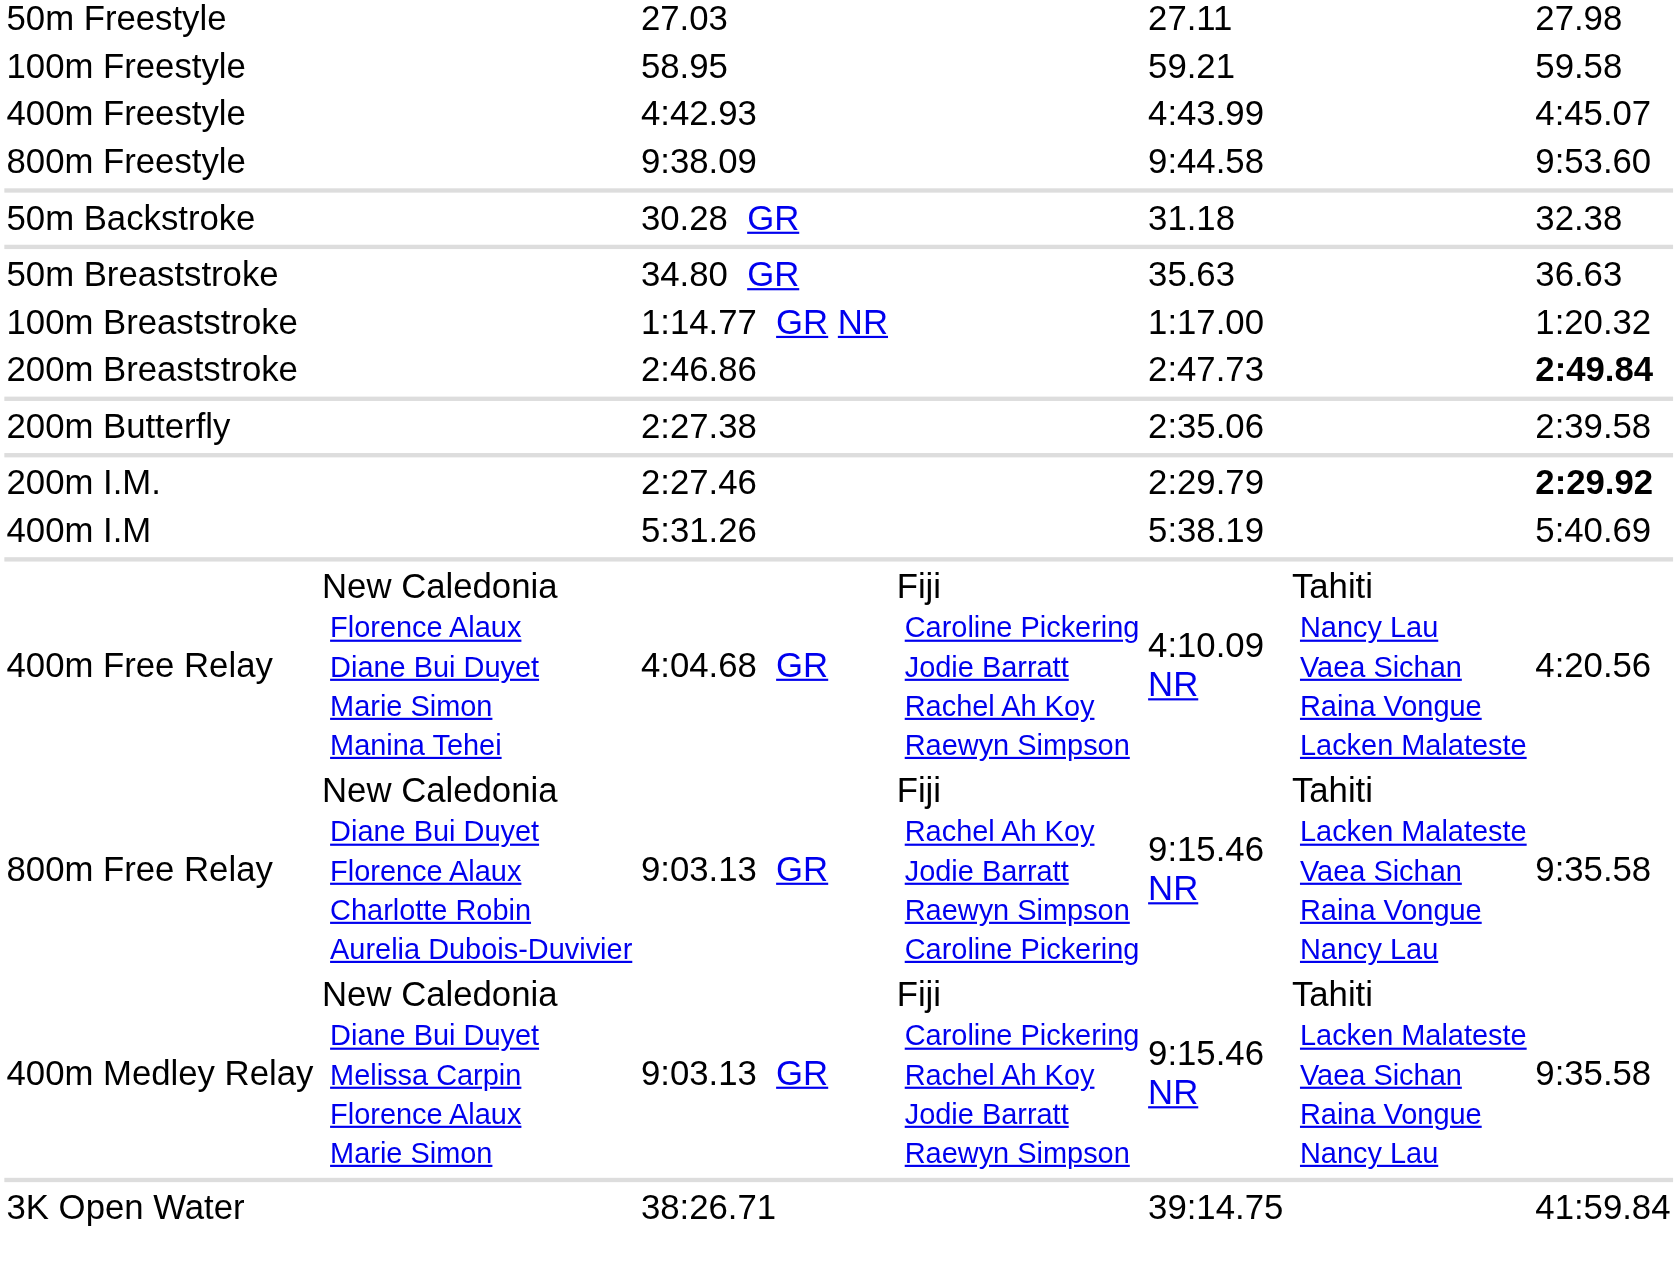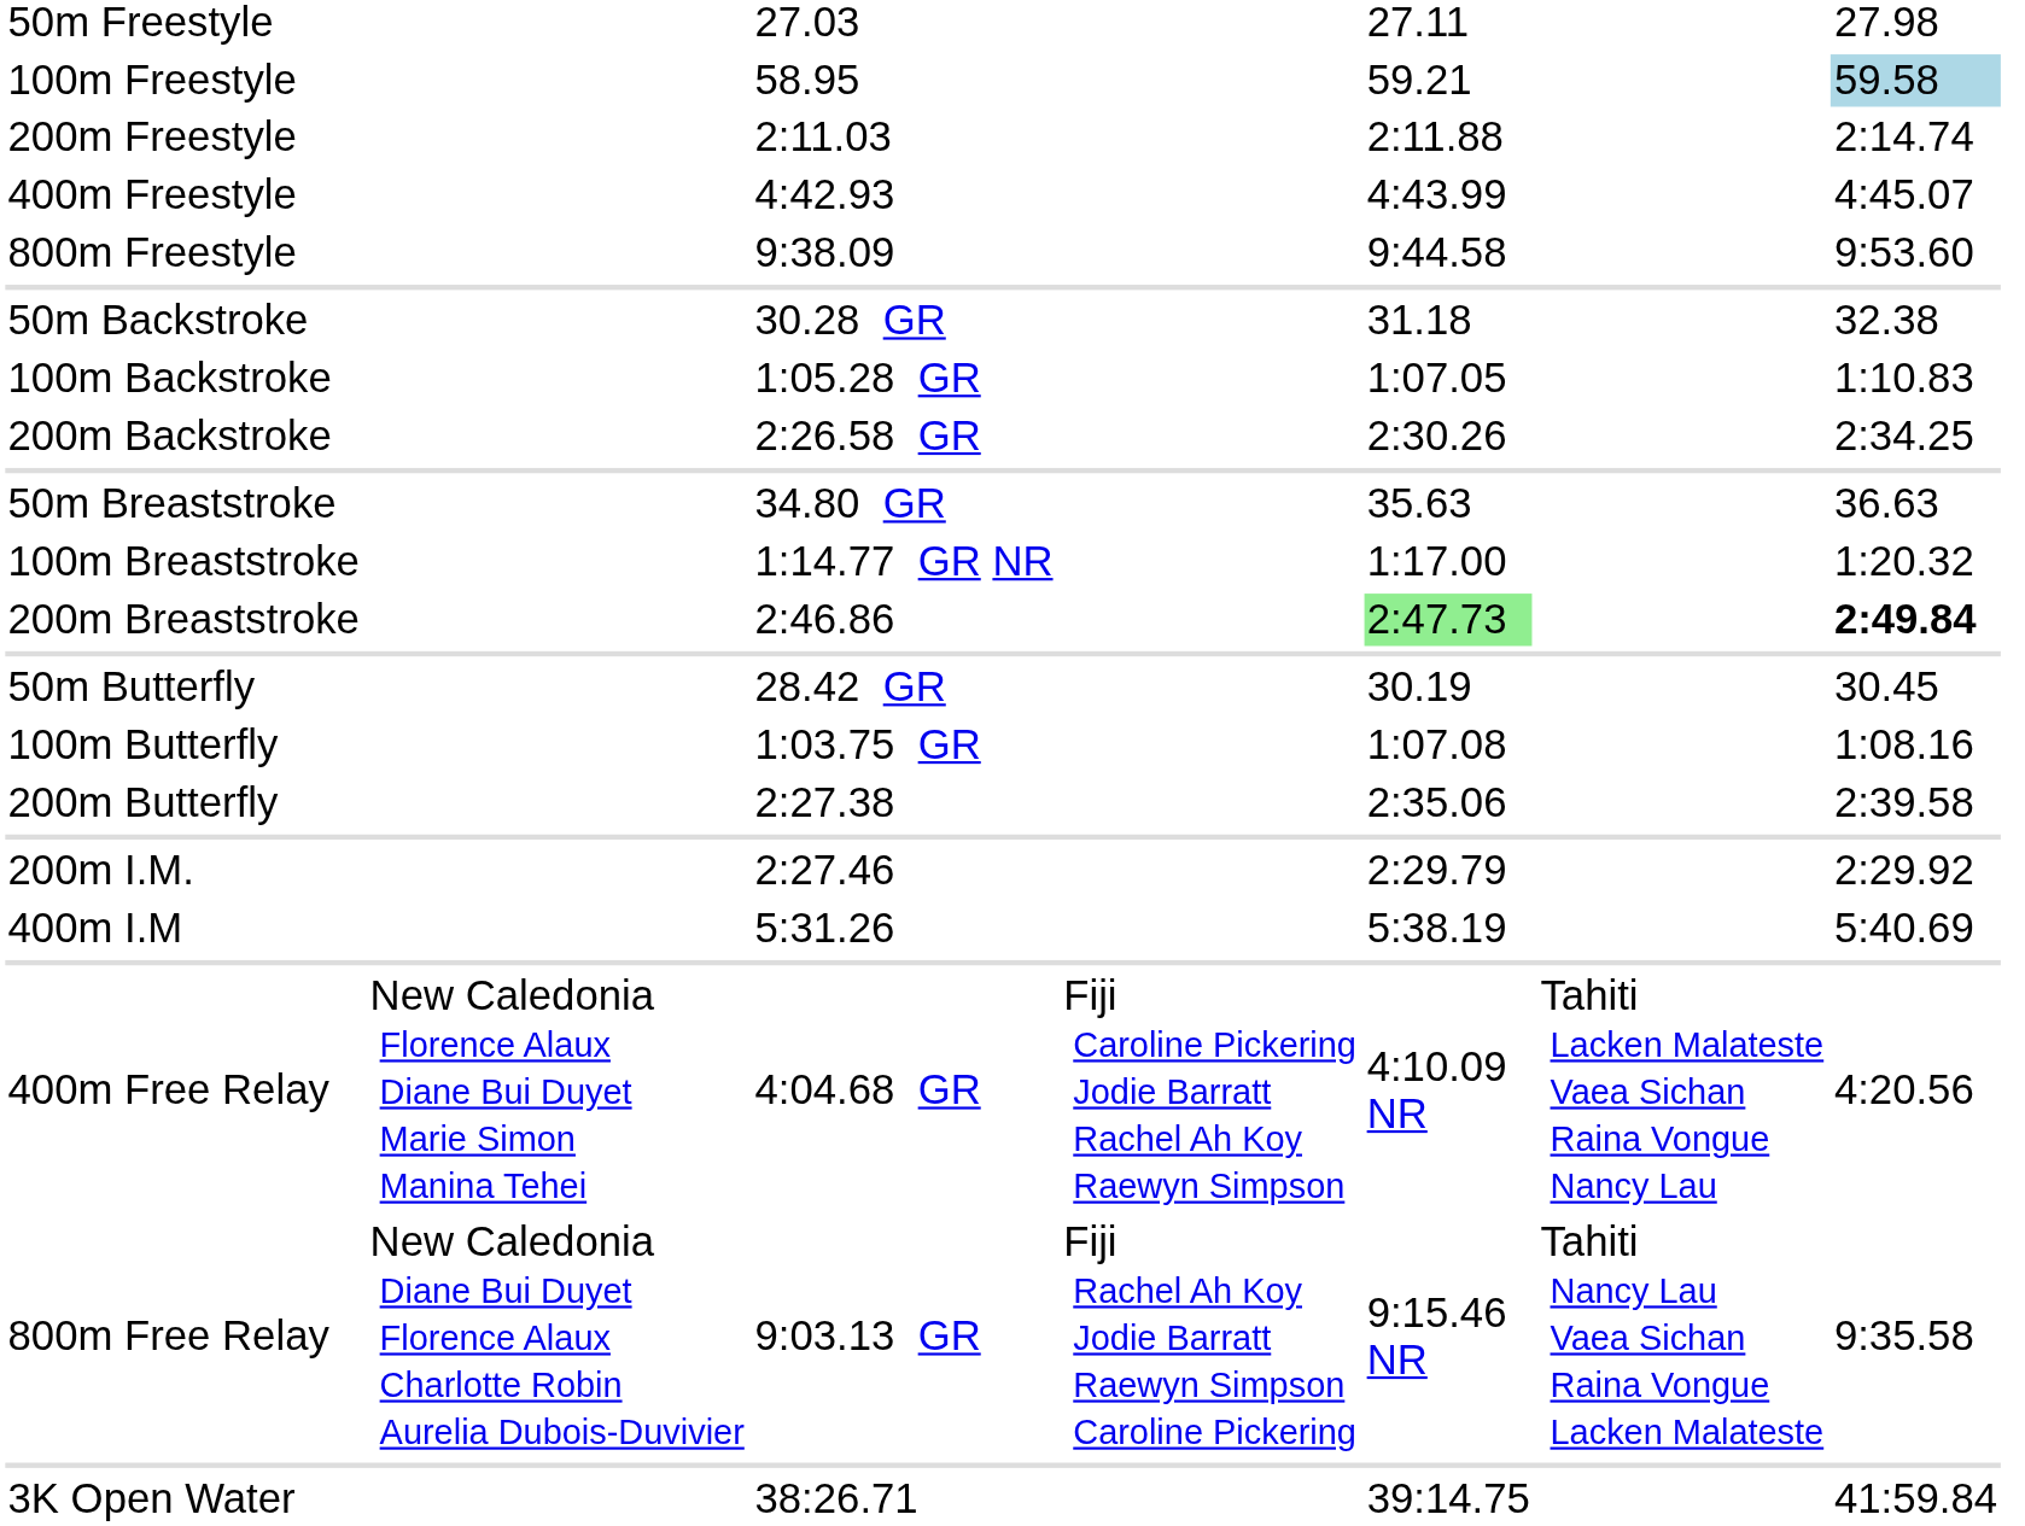 <table>
 <tr>
 <td>50m Freestyle</td>
 <td></td>
 <td>27.03</td>
 <td></td>
 <td>27.11</td>
 <td></td>
 <td>27.98</td>
 </tr>
 <tr>
 <td>100m Freestyle</td>
 <td></td>
 <td>58.95</td>
 <td></td>
 <td>59.21</td>
 <td></td>
-<td>59.58</td>
+<td style="background: lightblue;">59.58</td>
+</tr>
+<tr>
+<td>200m Freestyle</td>
+<td></td>
+<td>2:11.03</td>
+<td></td>
+<td>2:11.88</td>
+<td></td>
+<td>2:14.74</td>
 </tr>
 <tr>
 <td>400m Freestyle</td>
 <td></td>
 <td>4:42.93</td>
 <td></td>
 <td>4:43.99</td>
 <td></td>
 <td>4:45.07</td>
 </tr>
 <tr>
 <td>800m Freestyle</td>
 <td></td>
 <td>9:38.09</td>
 <td></td>
 <td>9:44.58</td>
 <td></td>
 <td>9:53.60</td>
 </tr>
 <tr bgcolor=#DDDDDD>
 <td colspan=7></td>
 </tr>
 <tr>
 <td>50m Backstroke</td>
 <td></td>
 <td>30.28  <a href='#'>GR</a></td>
 <td></td>
 <td>31.18</td>
 <td></td>
 <td>32.38</td>
 </tr>
+<tr>
+<td>100m Backstroke</td>
+<td></td>
+<td>1:05.28  <a href='#'>GR</a></td>
+<td></td>
+<td>1:07.05</td>
+<td></td>
+<td>1:10.83</td>
+</tr>
+<tr>
+<td>200m Backstroke</td>
+<td></td>
+<td>2:26.58  <a href='#'>GR</a></td>
+<td></td>
+<td>2:30.26</td>
+<td></td>
+<td>2:34.25</td>
+</tr>
 <tr bgcolor=#DDDDDD>
 <td colspan=7></td>
 </tr>
 <tr>
 <td>50m Breaststroke</td>
 <td></td>
 <td>34.80  <a href='#'>GR</a></td>
 <td></td>
 <td>35.63</td>
 <td></td>
 <td>36.63</td>
 </tr>
 <tr>
 <td>100m Breaststroke</td>
 <td></td>
 <td>1:14.77  <a href='#'>GR</a> <a href='#'>NR</a></td>
 <td></td>
 <td>1:17.00</td>
 <td></td>
 <td>1:20.32</td>
 </tr>
 <tr>
 <td>200m Breaststroke</td>
 <td></td>
 <td>2:46.86</td>
 <td></td>
-<td>2:47.73</td>
+<td style="background: lightgreen;">2:47.73</td>
 <td></td>
 <td><strong>2:49.84</strong></td>
 </tr>
 <tr bgcolor=#DDDDDD>
 <td colspan=7></td>
+</tr>
+<tr>
+<td>50m Butterfly</td>
+<td></td>
+<td>28.42  <a href='#'>GR</a></td>
+<td></td>
+<td>30.19</td>
+<td></td>
+<td>30.45</td>
+</tr>
+<tr>
+<td>100m Butterfly</td>
+<td></td>
+<td>1:03.75  <a href='#'>GR</a></td>
+<td></td>
+<td>1:07.08</td>
+<td></td>
+<td>1:08.16</td>
 </tr>
 <tr>
 <td>200m Butterfly</td>
 <td></td>
 <td>2:27.38</td>
 <td></td>
 <td>2:35.06</td>
 <td></td>
 <td>2:39.58</td>
 </tr>
 <tr bgcolor=#DDDDDD>
 <td colspan=7></td>
 </tr>
 <tr>
 <td>200m I.M.</td>
 <td></td>
 <td>2:27.46</td>
 <td></td>
 <td>2:29.79</td>
 <td></td>
-<td><strong>2:29.92</strong></td>
+<td>2:29.92</td>
 </tr>
 <tr>
 <td>400m I.M</td>
 <td></td>
 <td>5:31.26</td>
 <td></td>
 <td>5:38.19</td>
 <td></td>
 <td>5:40.69</td>
 </tr>
 <tr bgcolor=#DDDDDD>
 <td colspan=7></td>
 </tr>
 <tr>
 <td>400m Free Relay</td>
 <td> New Caledonia <br> <small> <a href='#'>Florence Alaux</a> <br> <a href='#'>Diane Bui Duyet</a> <br> <a href='#'>Marie Simon</a> <br> <a href='#'>Manina Tehei</a></small></td>
 <td>4:04.68  <a href='#'>GR</a></td>
 <td> Fiji <br> <small> <a href='#'>Caroline Pickering</a> <br> <a href='#'>Jodie Barratt</a> <br> <a href='#'>Rachel Ah Koy</a> <br> <a href='#'>Raewyn Simpson</a></small></td>
 <td>4:10.09 <br><a href='#'>NR</a></td>
-<td> Tahiti <br> <small> <a href='#'>Nancy Lau</a> <br> <a href='#'>Vaea Sichan</a> <br> <a href='#'>Raina Vongue</a> <br> <a href='#'>Lacken Malateste</a></small></td>
+<td> Tahiti <br> <small> <a href='#'>Lacken Malateste</a> <br> <a href='#'>Vaea Sichan</a> <br> <a href='#'>Raina Vongue</a> <br> <a href='#'>Nancy Lau</a></small></td>
 <td>4:20.56</td>
 </tr>
 <tr>
 <td>800m Free Relay</td>
 <td> New Caledonia <br> <small> <a href='#'>Diane Bui Duyet</a> <br> <a href='#'>Florence Alaux</a> <br> <a href='#'>Charlotte Robin</a> <br> <a href='#'>Aurelia Dubois-Duvivier</a></small></td>
 <td>9:03.13  <a href='#'>GR</a></td>
 <td> Fiji <br> <small> <a href='#'>Rachel Ah Koy</a> <br> <a href='#'>Jodie Barratt</a> <br> <a href='#'>Raewyn Simpson</a> <br> <a href='#'>Caroline Pickering</a></small></td>
 <td>9:15.46 <br><a href='#'>NR</a></td>
-<td> Tahiti <br> <small> <a href='#'>Lacken Malateste</a> <br> <a href='#'>Vaea Sichan</a> <br> <a href='#'>Raina Vongue</a> <br> <a href='#'>Nancy Lau</a></small></td>
-<td>9:35.58</td>
-</tr>
-<tr>
-<td>400m Medley Relay</td>
-<td> New Caledonia <br> <small> <a href='#'>Diane Bui Duyet</a> <br> <a href='#'>Melissa Carpin</a> <br> <a href='#'>Florence Alaux</a> <br> <a href='#'>Marie Simon</a></small></td>
-<td>9:03.13  <a href='#'>GR</a></td>
-<td> Fiji <br> <small> <a href='#'>Caroline Pickering</a> <br> <a href='#'>Rachel Ah Koy</a> <br> <a href='#'>Jodie Barratt</a> <br> <a href='#'>Raewyn Simpson</a></small></td>
-<td>9:15.46 <br><a href='#'>NR</a></td>
-<td> Tahiti <br> <small> <a href='#'>Lacken Malateste</a> <br> <a href='#'>Vaea Sichan</a> <br> <a href='#'>Raina Vongue</a> <br> <a href='#'>Nancy Lau</a></small></td>
+<td> Tahiti <br> <small> <a href='#'>Nancy Lau</a> <br> <a href='#'>Vaea Sichan</a> <br> <a href='#'>Raina Vongue</a> <br> <a href='#'>Lacken Malateste</a></small></td>
 <td>9:35.58</td>
 </tr>
 <tr bgcolor=#DDDDDD>
 <td colspan=7></td>
 </tr>
 <tr>
 <td>3K Open Water</td>
 <td></td>
 <td>38:26.71</td>
 <td></td>
 <td>39:14.75</td>
 <td></td>
 <td>41:59.84</td>
 </tr>
 <tr>
 </tr>
 </table>
